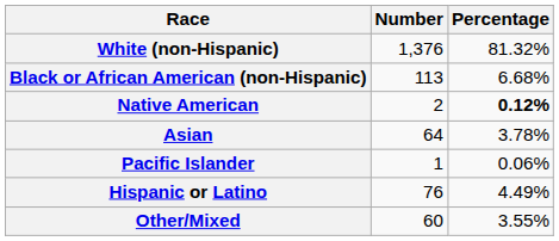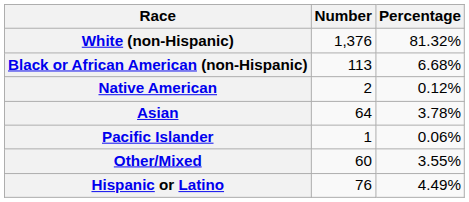 <table class="wikitable" style="text-align:right">
 <tr>
 <th scope="col">Race</th>
 <th scope="col">Number</th>
 <th scope="col">Percentage</th>
 </tr>
 <tr>
 <th scope="row"><a href='#'>White</a> (non-Hispanic)</th>
 <td>1,376</td>
 <td>81.32%</td>
 </tr>
 <tr>
 <th scope="row"><a href='#'>Black or African American</a> (non-Hispanic)</th>
 <td>113</td>
 <td>6.68%</td>
 </tr>
 <tr>
 <th scope="row"><a href='#'>Native American</a></th>
 <td>2</td>
-<td><strong>0.12%</strong></td>
+<td>0.12%</td>
 </tr>
 <tr>
 <th scope="row"><a href='#'>Asian</a></th>
 <td>64</td>
 <td>3.78%</td>
 </tr>
 <tr>
 <th scope="row"><a href='#'>Pacific Islander</a></th>
 <td>1</td>
 <td>0.06%</td>
 </tr>
 <tr>
+<th scope="row"><a href='#'>Other/Mixed</a></th>
+<td>60</td>
+<td>3.55%</td>
+</tr>
+<tr>
 <th scope="row"><a href='#'>Hispanic</a> or <a href='#'>Latino</a></th>
 <td>76</td>
 <td>4.49%</td>
 </tr>
-<tr>
-<th scope="row"><a href='#'>Other/Mixed</a></th>
-<td>60</td>
-<td>3.55%</td>
-</tr>
 </table>
